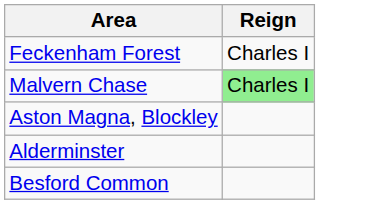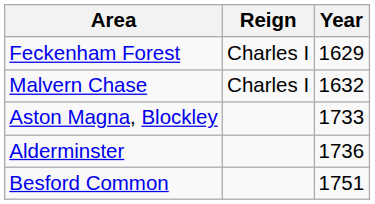 <table class="wikitable floatright">
 <tr>
 <th>Area</th>
 <th>Reign</th>
+<th>Year</th>
 </tr>
 <tr>
 <td><a href='#'>Feckenham Forest</a></td>
 <td>Charles I</td>
+<td>1629</td>
 </tr>
 <tr>
 <td><a href='#'>Malvern Chase</a></td>
-<td style="background: lightgreen;">Charles I</td>
+<td>Charles I</td>
+<td>1632</td>
 </tr>
 <tr>
 <td><a href='#'>Aston Magna</a>, <a href='#'>Blockley</a></td>
 <td></td>
+<td>1733</td>
 </tr>
 <tr>
 <td><a href='#'>Alderminster</a></td>
 <td></td>
+<td>1736</td>
 </tr>
 <tr>
 <td><a href='#'>Besford Common</a></td>
 <td></td>
+<td>1751</td>
 </tr>
 </table>
